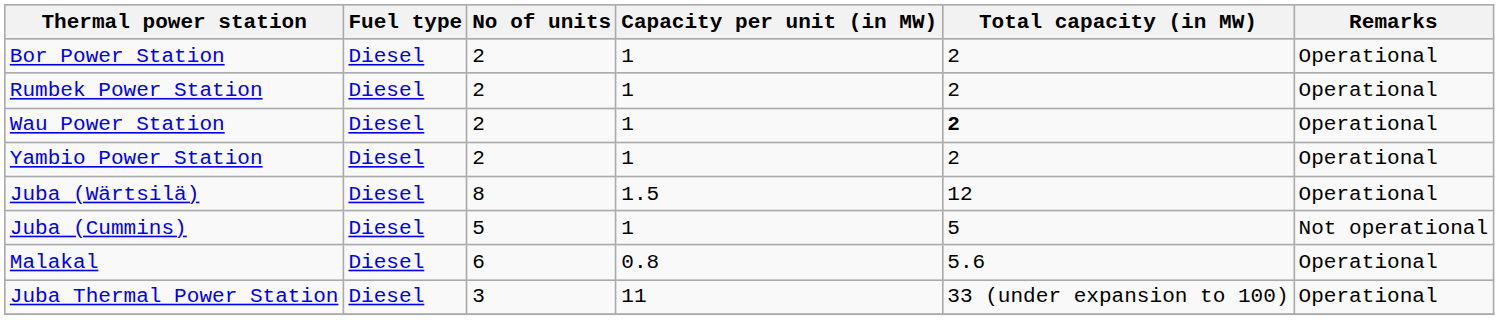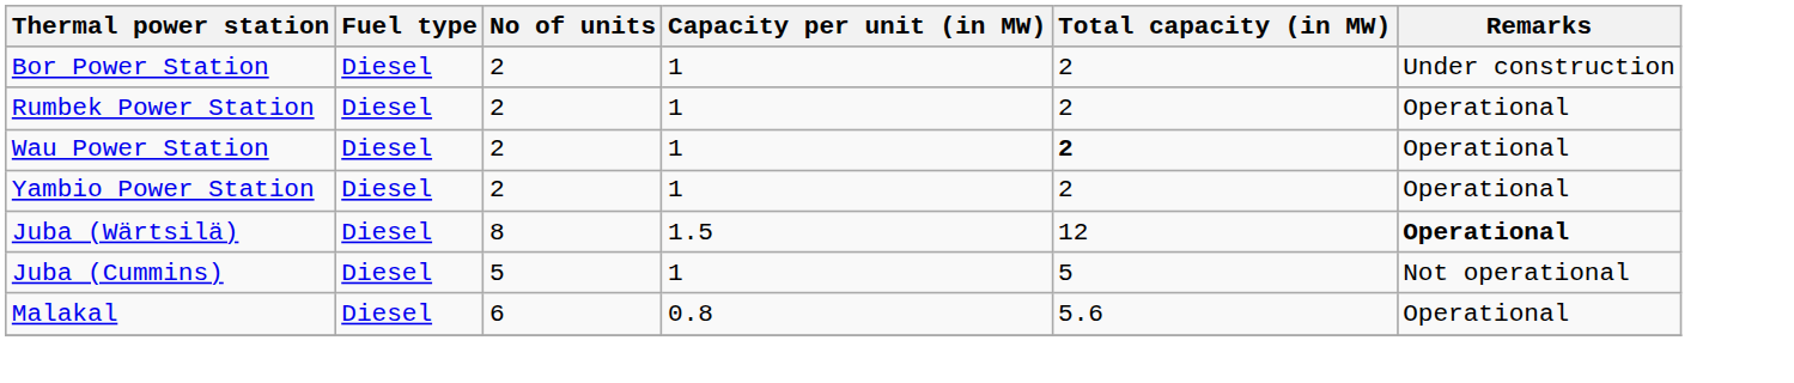 <table class="wikitable sortable">
 <tr>
 <th>Thermal power station</th>
 <th>Fuel type</th>
 <th>No of units</th>
 <th>Capacity per unit (in MW)</th>
 <th>Total capacity (in MW)</th>
 <th>Remarks</th>
 </tr>
 <tr>
 <td><a href='#'>Bor Power Station</a></td>
 <td><a href='#'>Diesel</a></td>
 <td>2</td>
 <td>1</td>
 <td>2</td>
-<td>Operational</td>
+<td>Under construction</td>
 </tr>
 <tr>
 <td><a href='#'>Rumbek Power Station</a></td>
 <td><a href='#'>Diesel</a></td>
 <td>2</td>
 <td>1</td>
 <td>2</td>
 <td>Operational</td>
 </tr>
 <tr>
 <td><a href='#'>Wau Power Station</a></td>
 <td><a href='#'>Diesel</a></td>
 <td>2</td>
 <td>1</td>
 <td><strong>2</strong></td>
 <td>Operational</td>
 </tr>
 <tr>
 <td><a href='#'>Yambio Power Station</a></td>
 <td><a href='#'>Diesel</a></td>
 <td>2</td>
 <td>1</td>
 <td>2</td>
 <td>Operational</td>
 </tr>
 <tr>
 <td><a href='#'>Juba (Wärtsilä)</a></td>
 <td><a href='#'>Diesel</a></td>
 <td>8</td>
 <td>1.5</td>
 <td>12</td>
-<td>Operational</td>
+<td><strong>Operational</strong></td>
 </tr>
 <tr>
 <td><a href='#'>Juba (Cummins)</a></td>
 <td><a href='#'>Diesel</a></td>
 <td>5</td>
 <td>1</td>
 <td>5</td>
 <td>Not operational</td>
 </tr>
 <tr>
 <td><a href='#'>Malakal</a></td>
 <td><a href='#'>Diesel</a></td>
 <td>6</td>
 <td>0.8</td>
 <td>5.6</td>
 <td>Operational</td>
 </tr>
 <tr>
-<td><a href='#'>Juba Thermal Power Station</a></td>
-<td><a href='#'>Diesel</a></td>
-<td>3</td>
-<td>11</td>
-<td>33 (under expansion to 100)</td>
-<td>Operational</td>
-</tr>
-<tr>
 </tr>
 </table>
